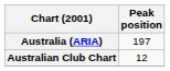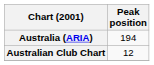 <table class="wikitable sortable plainrowheaders" style="text-align:center;">
 <tr>
 <th>Chart (2001)</th>
 <th>Peak<br>position</th>
 </tr>
 <tr>
 <th scope="row">Australia (<a href='#'>ARIA</a>)</th>
-<td align="center">197</td>
+<td align="center">194</td>
 </tr>
 <tr>
 <th scope="row">Australian Club Chart</th>
 <td>12</td>
 </tr>
 <tr>
 </tr>
 </table>
